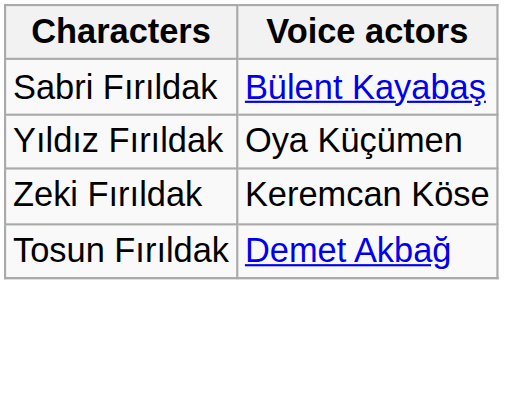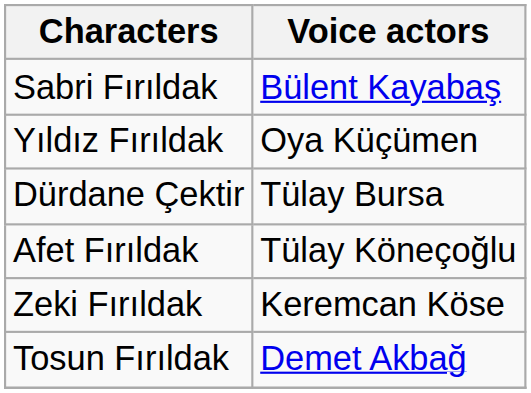 <table class="wikitable">
 <tr>
 <th>Characters</th>
 <th>Voice actors</th>
 </tr>
 <tr>
 <td>Sabri Fırıldak</td>
 <td><a href='#'>Bülent Kayabaş</a></td>
 </tr>
 <tr>
 <td>Yıldız Fırıldak</td>
 <td>Oya Küçümen</td>
 </tr>
 <tr>
+<td>Dürdane Çektir</td>
+<td>Tülay Bursa</td>
+</tr>
+<tr>
+<td>Afet Fırıldak</td>
+<td>Tülay Köneçoğlu</td>
+</tr>
+<tr>
 <td>Zeki Fırıldak</td>
 <td>Keremcan Köse</td>
 </tr>
 <tr>
 <td>Tosun Fırıldak</td>
 <td><a href='#'>Demet Akbağ</a></td>
 </tr>
 <tr>
 </tr>
 </table>
